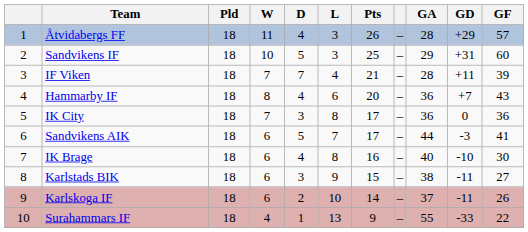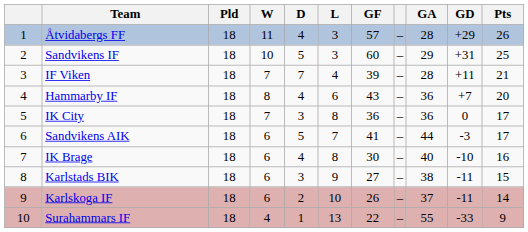 <table class="wikitable" style="text-align: center;">
 <tr>
 <th style="width: 40px;"></th>
 <th style="width: 200px;">Team</th>
 <th style="width: 45px;">Pld</th>
 <th style="width: 35px;">W</th>
 <th style="width: 35px;">D</th>
 <th style="width: 35px;">L</th>
-<th style="width: 45px;">Pts</th>
+<th style="width: 45px;">GF</th>
 <th></th>
 <th style="width: 45px;">GA</th>
 <th style="width: 35px;">GD</th>
-<th style="width: 45px;">GF</th>
+<th style="width: 45px;">Pts</th>
 </tr>
 <tr style="background: #b0c4de">
 <td>1</td>
 <td style="text-align: left;"><a href='#'>Åtvidabergs FF</a></td>
 <td>18</td>
 <td>11</td>
 <td>4</td>
 <td>3</td>
-<td>26</td>
+<td>57</td>
 <td>–</td>
 <td>28</td>
 <td>+29</td>
-<td>57</td>
+<td>26</td>
 </tr>
 <tr>
 <td>2</td>
 <td style="text-align: left;"><a href='#'>Sandvikens IF</a></td>
 <td>18</td>
 <td>10</td>
 <td>5</td>
 <td>3</td>
-<td>25</td>
+<td>60</td>
 <td>–</td>
 <td>29</td>
 <td>+31</td>
-<td>60</td>
+<td>25</td>
 </tr>
 <tr>
 <td>3</td>
 <td style="text-align: left;"><a href='#'>IF Viken</a></td>
 <td>18</td>
 <td>7</td>
 <td>7</td>
 <td>4</td>
-<td>21</td>
+<td>39</td>
 <td>–</td>
 <td>28</td>
 <td>+11</td>
-<td>39</td>
+<td>21</td>
 </tr>
 <tr>
 <td>4</td>
 <td style="text-align: left;"><a href='#'>Hammarby IF</a></td>
 <td>18</td>
 <td>8</td>
 <td>4</td>
 <td>6</td>
-<td>20</td>
+<td>43</td>
 <td>–</td>
 <td>36</td>
 <td>+7</td>
-<td>43</td>
+<td>20</td>
 </tr>
 <tr>
 <td>5</td>
 <td style="text-align: left;"><a href='#'>IK City</a></td>
 <td>18</td>
 <td>7</td>
 <td>3</td>
 <td>8</td>
-<td>17</td>
+<td>36</td>
 <td>–</td>
 <td>36</td>
 <td>0</td>
-<td>36</td>
+<td>17</td>
 </tr>
 <tr>
 <td>6</td>
 <td style="text-align: left;"><a href='#'>Sandvikens AIK</a></td>
 <td>18</td>
 <td>6</td>
 <td>5</td>
 <td>7</td>
-<td>17</td>
+<td>41</td>
 <td>–</td>
 <td>44</td>
 <td>-3</td>
-<td>41</td>
+<td>17</td>
 </tr>
 <tr>
 <td>7</td>
 <td style="text-align: left;"><a href='#'>IK Brage</a></td>
 <td>18</td>
 <td>6</td>
 <td>4</td>
 <td>8</td>
-<td>16</td>
+<td>30</td>
 <td>–</td>
 <td>40</td>
 <td>-10</td>
-<td>30</td>
+<td>16</td>
 </tr>
 <tr>
 <td>8</td>
 <td style="text-align: left;"><a href='#'>Karlstads BIK</a></td>
 <td>18</td>
 <td>6</td>
 <td>3</td>
 <td>9</td>
-<td>15</td>
+<td>27</td>
 <td>–</td>
 <td>38</td>
 <td>-11</td>
-<td>27</td>
+<td>15</td>
 </tr>
 <tr style="background: #deb0b0">
 <td>9</td>
 <td style="text-align: left;"><a href='#'>Karlskoga IF</a></td>
 <td>18</td>
 <td>6</td>
 <td>2</td>
 <td>10</td>
-<td>14</td>
+<td>26</td>
 <td>–</td>
 <td>37</td>
 <td>-11</td>
-<td>26</td>
+<td>14</td>
 </tr>
 <tr style="background: #deb0b0">
 <td>10</td>
 <td style="text-align: left;"><a href='#'>Surahammars IF</a></td>
 <td>18</td>
 <td>4</td>
 <td>1</td>
 <td>13</td>
-<td>9</td>
+<td>22</td>
 <td>–</td>
 <td>55</td>
 <td>-33</td>
-<td>22</td>
+<td>9</td>
 </tr>
 </table>
